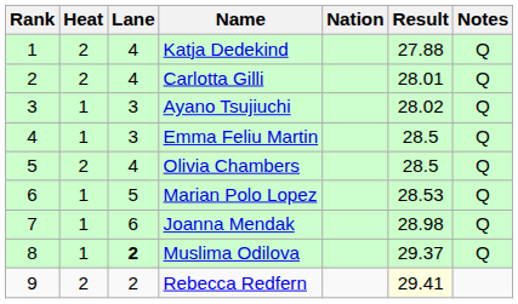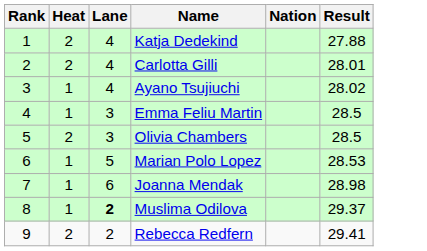 <table class="wikitable sortable" style="text-align:center">
 <tr>
 <th>Rank</th>
 <th>Heat</th>
 <th>Lane</th>
 <th>Name</th>
 <th>Nation</th>
 <th>Result</th>
-<th>Notes</th>
 </tr>
 <tr bgcolor=ccffcc>
 <td>1</td>
 <td>2</td>
 <td>4</td>
 <td align=left><a href='#'>Katja Dedekind</a></td>
 <td align=left></td>
 <td>27.88</td>
-<td>Q</td>
 </tr>
 <tr bgcolor=ccffcc>
 <td>2</td>
 <td>2</td>
 <td>4</td>
 <td align=left><a href='#'>Carlotta Gilli</a></td>
 <td align=left></td>
 <td>28.01</td>
-<td>Q</td>
 </tr>
 <tr bgcolor=ccffcc>
 <td>3</td>
 <td>1</td>
-<td>3</td>
+<td>4</td>
 <td align=left><a href='#'>Ayano Tsujiuchi</a></td>
 <td align=left></td>
 <td>28.02</td>
-<td>Q</td>
 </tr>
 <tr bgcolor=ccffcc>
 <td>4</td>
 <td>1</td>
 <td>3</td>
 <td align=left><a href='#'>Emma Feliu Martin</a></td>
 <td align=left></td>
 <td>28.5</td>
-<td>Q</td>
 </tr>
 <tr bgcolor=ccffcc>
 <td>5</td>
 <td>2</td>
-<td>4</td>
+<td>3</td>
 <td align=left><a href='#'>Olivia Chambers</a></td>
 <td align=left></td>
 <td>28.5</td>
-<td>Q</td>
 </tr>
 <tr bgcolor=ccffcc>
 <td>6</td>
 <td>1</td>
 <td>5</td>
 <td align=left><a href='#'>Marian Polo Lopez</a></td>
 <td align=left></td>
 <td>28.53</td>
-<td>Q</td>
 </tr>
 <tr bgcolor=ccffcc>
 <td>7</td>
 <td>1</td>
 <td>6</td>
 <td align=left><a href='#'>Joanna Mendak</a></td>
 <td align=left></td>
 <td>28.98</td>
-<td>Q</td>
 </tr>
 <tr bgcolor=ccffcc>
 <td>8</td>
 <td>1</td>
 <td><strong>2</strong></td>
 <td align=left><a href='#'>Muslima Odilova</a></td>
 <td align=left></td>
 <td>29.37</td>
-<td>Q</td>
 </tr>
 <tr>
 <td>9</td>
 <td>2</td>
 <td>2</td>
 <td align=left><a href='#'>Rebecca Redfern</a></td>
 <td align=left></td>
-<td style="background: lightyellow;">29.41</td>
-<td></td>
+<td>29.41</td>
 </tr>
 </table>
